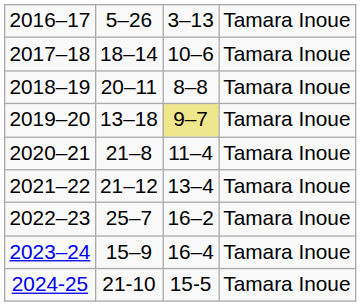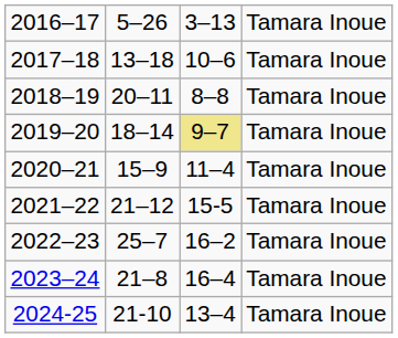 <table class="wikitable" style="text-align:center">
 <tr>
 <td style="text-align:left">2016–17</td>
 <td>5–26</td>
 <td>3–13</td>
 <td>Tamara Inoue</td>
 </tr>
 <tr>
 <td style="text-align:left">2017–18</td>
-<td>18–14</td>
+<td>13–18</td>
 <td>10–6</td>
 <td>Tamara Inoue</td>
 </tr>
 <tr>
 <td style="text-align:left">2018–19</td>
 <td>20–11</td>
 <td>8–8</td>
 <td>Tamara Inoue</td>
 </tr>
 <tr>
 <td style="text-align:left">2019–20</td>
-<td>13–18</td>
+<td>18–14</td>
 <td style="background: khaki;">9–7</td>
 <td>Tamara Inoue</td>
 </tr>
 <tr>
 <td style="text-align:left">2020–21</td>
-<td>21–8</td>
+<td>15–9</td>
 <td>11–4</td>
 <td>Tamara Inoue</td>
 </tr>
 <tr>
 <td style="text-align:left">2021–22</td>
 <td>21–12</td>
-<td>13–4</td>
+<td>15-5</td>
 <td>Tamara Inoue</td>
 </tr>
 <tr>
 <td style="text-align:left">2022–23</td>
 <td>25–7</td>
 <td>16–2</td>
 <td>Tamara Inoue</td>
 </tr>
 <tr>
 <td style="text-align:left"><a href='#'>2023–24</a></td>
-<td>15–9</td>
+<td>21–8</td>
 <td>16–4</td>
 <td>Tamara Inoue</td>
 </tr>
 <tr>
 <td><a href='#'>2024-25</a></td>
 <td>21-10</td>
-<td>15-5</td>
+<td>13–4</td>
 <td>Tamara Inoue</td>
 </tr>
 </table>
